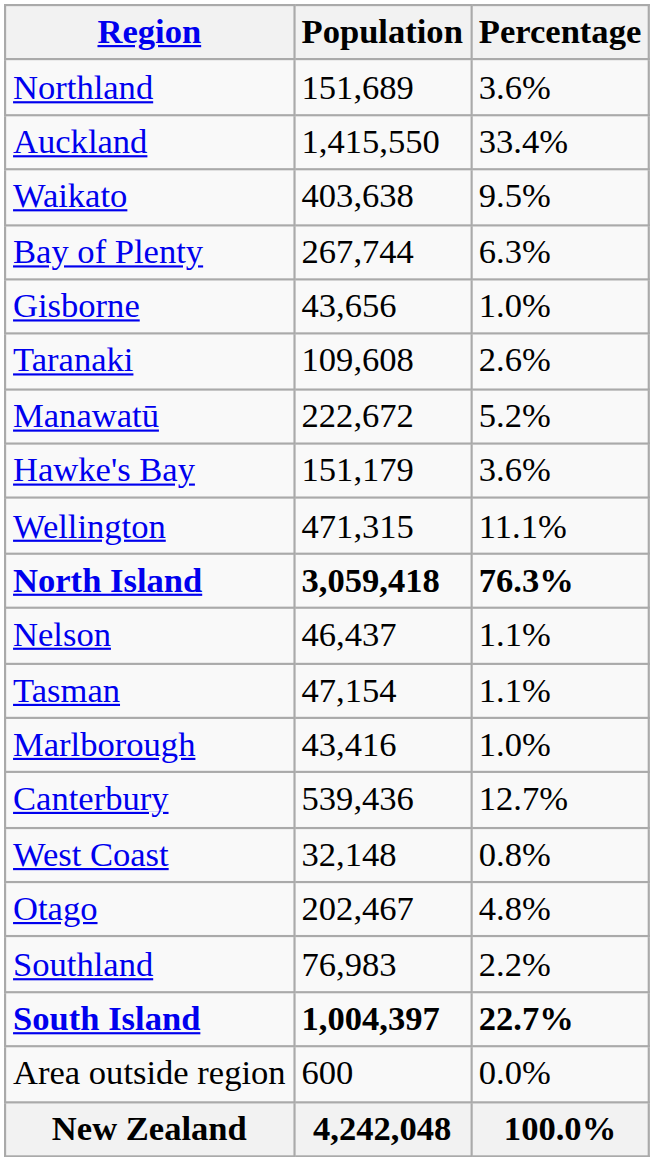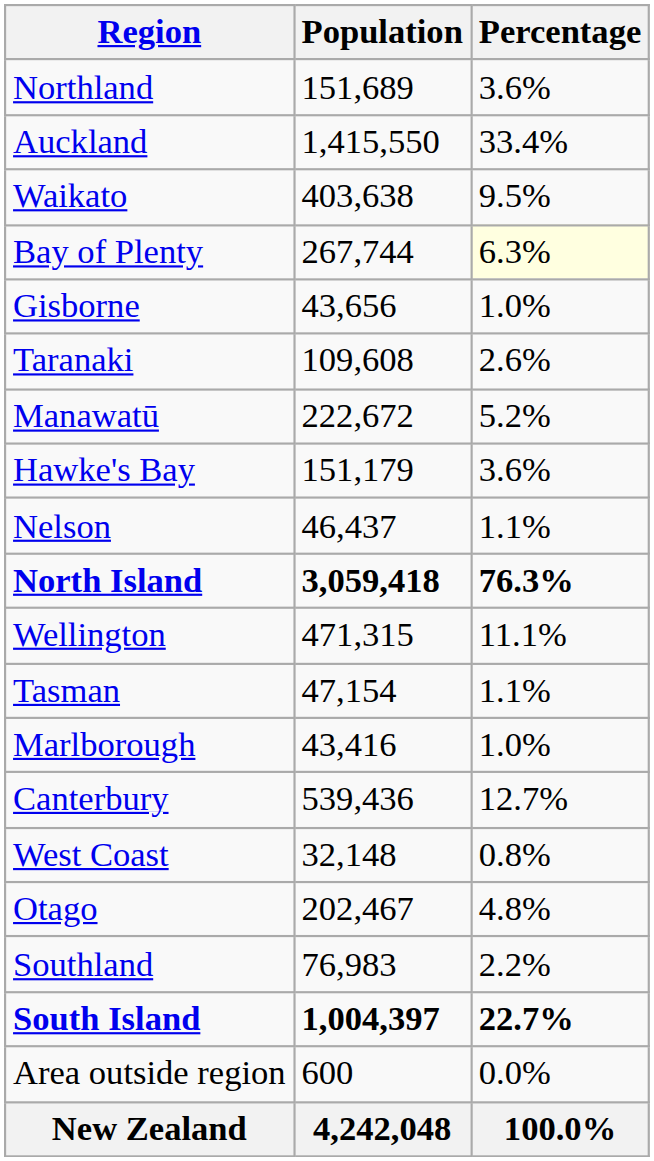 <table class="wikitable sortable" style="text-align:left">
 <tr>
 <th><a href='#'>Region</a></th>
 <th>Population</th>
 <th>Percentage</th>
 </tr>
 <tr>
 <td><a href='#'>Northland</a></td>
 <td>151,689</td>
 <td>3.6%</td>
 </tr>
 <tr>
 <td><a href='#'>Auckland</a></td>
 <td>1,415,550</td>
 <td>33.4%</td>
 </tr>
 <tr>
 <td><a href='#'>Waikato</a></td>
 <td>403,638</td>
 <td>9.5%</td>
 </tr>
 <tr>
 <td><a href='#'>Bay of Plenty</a></td>
 <td>267,744</td>
-<td>6.3%</td>
+<td style="background: lightyellow;">6.3%</td>
 </tr>
 <tr>
 <td><a href='#'>Gisborne</a></td>
 <td>43,656</td>
 <td>1.0%</td>
 </tr>
 <tr>
 <td><a href='#'>Taranaki</a></td>
 <td>109,608</td>
 <td>2.6%</td>
 </tr>
 <tr>
 <td><a href='#'>Manawatū</a></td>
 <td>222,672</td>
 <td>5.2%</td>
 </tr>
 <tr>
 <td><a href='#'>Hawke's Bay</a></td>
 <td>151,179</td>
 <td>3.6%</td>
 </tr>
 <tr>
-<td><a href='#'>Wellington</a></td>
-<td>471,315</td>
-<td>11.1%</td>
+<td><a href='#'>Nelson</a></td>
+<td>46,437</td>
+<td>1.1%</td>
 </tr>
 <tr>
 <td align=left><strong><a href='#'>North Island</a></strong></td>
 <td><strong>3,059,418</strong></td>
 <td><strong>76.3%</strong></td>
 </tr>
 <tr>
-<td><a href='#'>Nelson</a></td>
-<td>46,437</td>
-<td>1.1%</td>
+<td><a href='#'>Wellington</a></td>
+<td>471,315</td>
+<td>11.1%</td>
 </tr>
 <tr>
 <td><a href='#'>Tasman</a></td>
 <td>47,154</td>
 <td>1.1%</td>
 </tr>
 <tr>
 <td><a href='#'>Marlborough</a></td>
 <td>43,416</td>
 <td>1.0%</td>
 </tr>
 <tr>
 <td><a href='#'>Canterbury</a></td>
 <td>539,436</td>
 <td>12.7%</td>
 </tr>
 <tr>
 <td><a href='#'>West Coast</a></td>
 <td>32,148</td>
 <td>0.8%</td>
 </tr>
 <tr>
 <td><a href='#'>Otago</a></td>
 <td>202,467</td>
 <td>4.8%</td>
 </tr>
 <tr>
 <td><a href='#'>Southland</a></td>
 <td>76,983</td>
 <td>2.2%</td>
 </tr>
 <tr>
 <td align=left><strong><a href='#'>South Island</a></strong></td>
 <td><strong>1,004,397</strong></td>
 <td><strong>22.7%</strong></td>
 </tr>
 <tr>
 <td>Area outside region</td>
 <td>600</td>
 <td>0.0%</td>
 </tr>
 <tr>
 <th align=center> <strong>New Zealand</strong></th>
 <th align=center><strong>4,242,048</strong></th>
 <th align=center><strong>100.0%</strong></th>
 </tr>
 </table>
